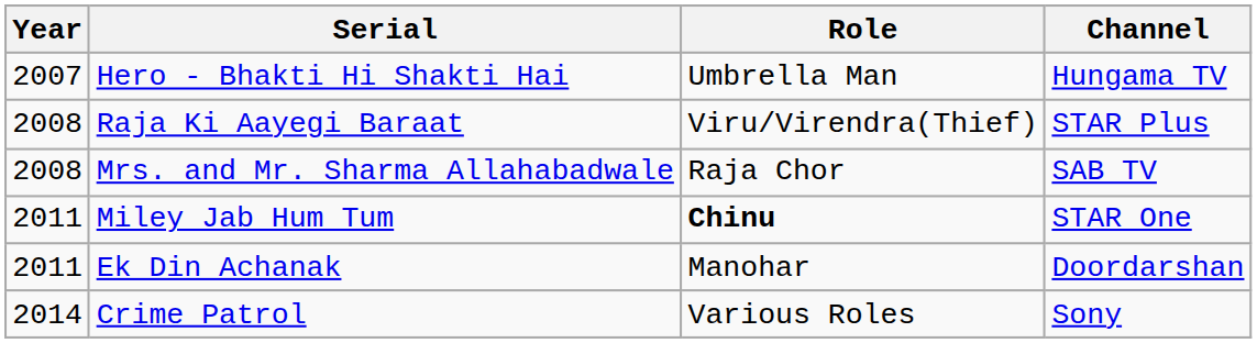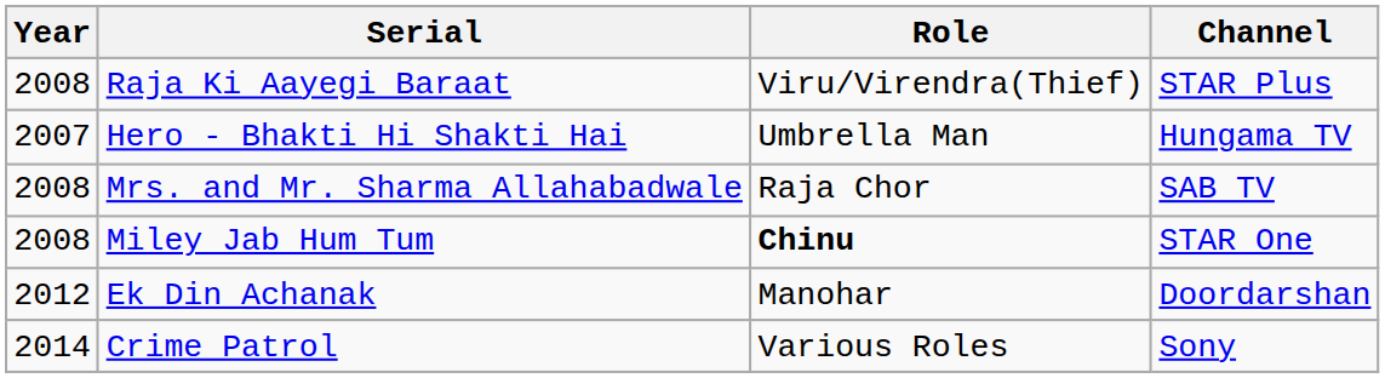 <table class="wikitable">
 <tr>
 <th>Year</th>
 <th>Serial</th>
 <th>Role</th>
 <th>Channel</th>
+</tr>
+<tr>
+<td>2008</td>
+<td><a href='#'>Raja Ki Aayegi Baraat</a></td>
+<td>Viru/Virendra(Thief)</td>
+<td><a href='#'>STAR Plus</a></td>
 </tr>
 <tr>
 <td>2007</td>
 <td><a href='#'>Hero - Bhakti Hi Shakti Hai</a></td>
 <td>Umbrella Man</td>
 <td><a href='#'>Hungama TV</a></td>
 </tr>
 <tr>
 <td>2008</td>
-<td><a href='#'>Raja Ki Aayegi Baraat</a></td>
-<td>Viru/Virendra(Thief)</td>
-<td><a href='#'>STAR Plus</a></td>
-</tr>
-<tr>
-<td>2008</td>
 <td><a href='#'>Mrs. and Mr. Sharma Allahabadwale</a></td>
 <td>Raja Chor</td>
 <td><a href='#'>SAB TV</a></td>
 </tr>
 <tr>
-<td>2011</td>
+<td>2008</td>
 <td><a href='#'>Miley Jab Hum Tum</a></td>
 <td><strong>Chinu</strong></td>
 <td><a href='#'>STAR One</a></td>
 </tr>
 <tr>
-<td>2011</td>
+<td>2012</td>
 <td><a href='#'>Ek Din Achanak</a></td>
 <td>Manohar</td>
 <td><a href='#'>Doordarshan</a></td>
 </tr>
 <tr>
 <td>2014</td>
 <td><a href='#'>Crime Patrol</a></td>
 <td>Various Roles</td>
 <td><a href='#'>Sony</a></td>
 </tr>
 </table>
